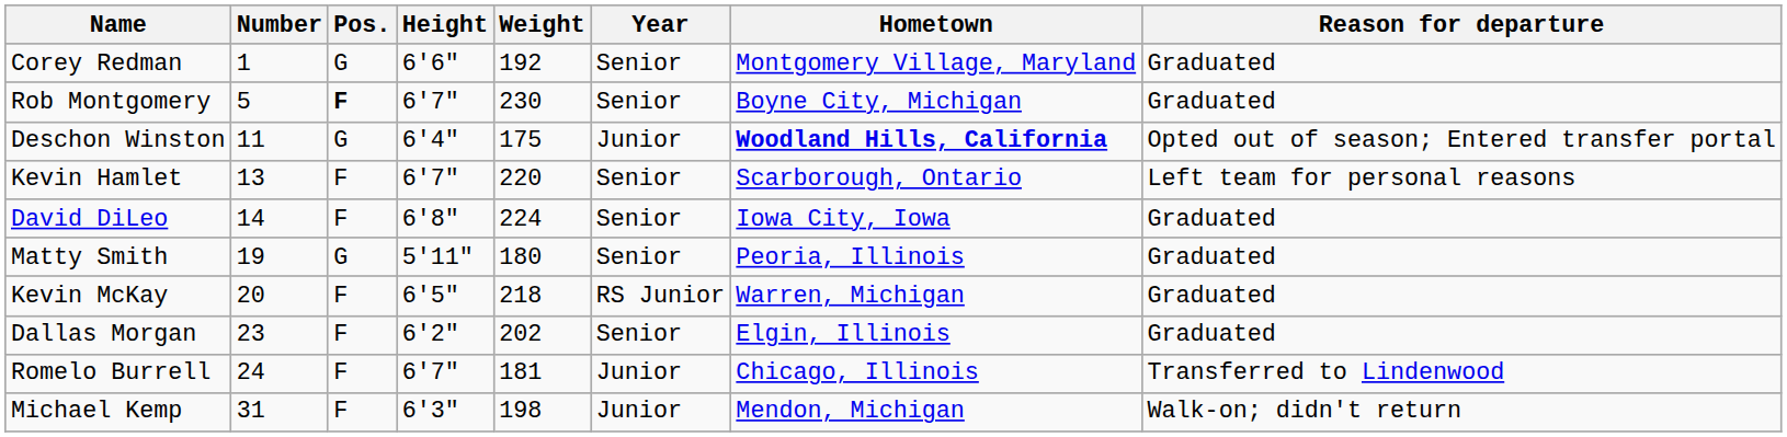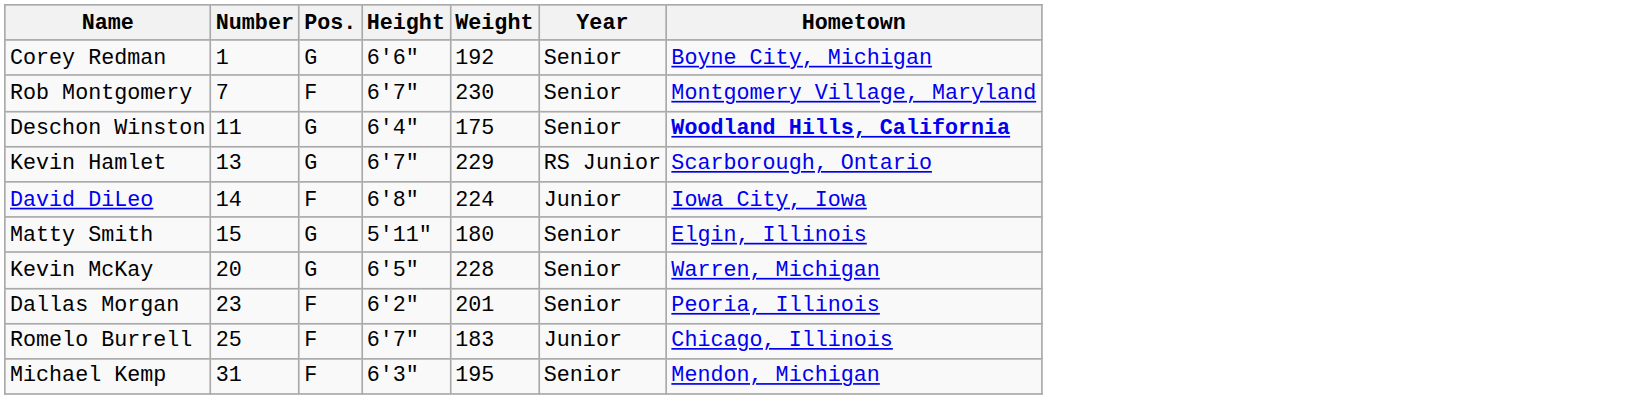 <table class="wikitable sortable" border="1">
 <tr>
 <th>Name</th>
 <th>Number</th>
 <th>Pos.</th>
 <th>Height</th>
 <th>Weight</th>
 <th>Year</th>
 <th>Hometown</th>
-<th class="unsortable">Reason for departure</th>
 </tr>
 <tr>
 <td>Corey Redman</td>
 <td>1</td>
 <td>G</td>
 <td>6'6"</td>
 <td>192</td>
 <td>Senior</td>
-<td><a href='#'>Montgomery Village, Maryland</a></td>
-<td>Graduated</td>
+<td><a href='#'>Boyne City, Michigan</a></td>
 </tr>
 <tr>
 <td>Rob Montgomery</td>
-<td>5</td>
-<td><strong>F</strong></td>
+<td>7</td>
+<td>F</td>
 <td>6'7"</td>
 <td>230</td>
 <td>Senior</td>
-<td><a href='#'>Boyne City, Michigan</a></td>
-<td>Graduated</td>
+<td><a href='#'>Montgomery Village, Maryland</a></td>
 </tr>
 <tr>
 <td>Deschon Winston</td>
 <td>11</td>
 <td>G</td>
 <td>6'4"</td>
 <td>175</td>
-<td>Junior</td>
+<td>Senior</td>
 <td><strong><a href='#'>Woodland Hills, California</a></strong></td>
-<td>Opted out of season; Entered transfer portal</td>
 </tr>
 <tr>
 <td>Kevin Hamlet</td>
 <td>13</td>
-<td>F</td>
+<td>G</td>
 <td>6'7"</td>
-<td>220</td>
-<td>Senior</td>
+<td>229</td>
+<td>RS Junior</td>
 <td><a href='#'>Scarborough, Ontario</a></td>
-<td>Left team for personal reasons</td>
 </tr>
 <tr>
 <td><a href='#'>David DiLeo</a></td>
 <td>14</td>
 <td>F</td>
 <td>6'8"</td>
 <td>224</td>
-<td>Senior</td>
+<td>Junior</td>
 <td><a href='#'>Iowa City, Iowa</a></td>
-<td>Graduated</td>
 </tr>
 <tr>
 <td>Matty Smith</td>
-<td>19</td>
+<td>15</td>
 <td>G</td>
 <td>5'11"</td>
 <td>180</td>
 <td>Senior</td>
-<td><a href='#'>Peoria, Illinois</a></td>
-<td>Graduated</td>
+<td><a href='#'>Elgin, Illinois</a></td>
 </tr>
 <tr>
 <td>Kevin McKay</td>
 <td>20</td>
-<td>F</td>
+<td>G</td>
 <td>6'5"</td>
-<td>218</td>
-<td>RS Junior</td>
+<td>228</td>
+<td>Senior</td>
 <td><a href='#'>Warren, Michigan</a></td>
-<td>Graduated</td>
 </tr>
 <tr>
 <td>Dallas Morgan</td>
 <td>23</td>
 <td>F</td>
 <td>6'2"</td>
-<td>202</td>
+<td>201</td>
 <td>Senior</td>
-<td><a href='#'>Elgin, Illinois</a></td>
-<td>Graduated</td>
+<td><a href='#'>Peoria, Illinois</a></td>
 </tr>
 <tr>
 <td>Romelo Burrell</td>
-<td>24</td>
+<td>25</td>
 <td>F</td>
 <td>6'7"</td>
-<td>181</td>
+<td>183</td>
 <td>Junior</td>
 <td><a href='#'>Chicago, Illinois</a></td>
-<td>Transferred to <a href='#'>Lindenwood</a></td>
 </tr>
 <tr>
 <td>Michael Kemp</td>
 <td>31</td>
 <td>F</td>
 <td>6'3"</td>
-<td>198</td>
-<td>Junior</td>
+<td>195</td>
+<td>Senior</td>
 <td><a href='#'>Mendon, Michigan</a></td>
-<td>Walk-on; didn't return</td>
 </tr>
 </table>
